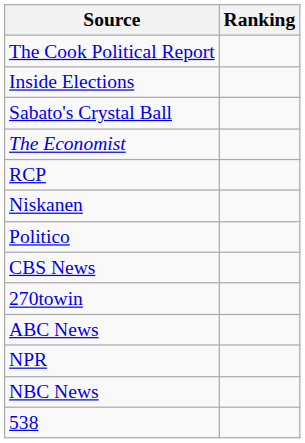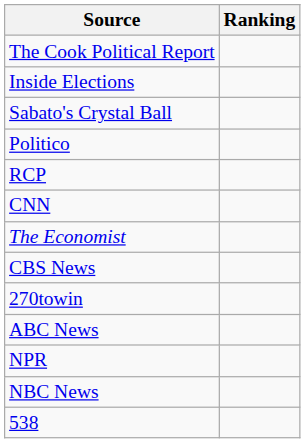 <table class="wikitable sortable" style="text-align:center">
 <tr>
 <th>Source</th>
 <th>Ranking</th>
 </tr>
 <tr>
 <td align="left"><a href='#'>The Cook Political Report</a></td>
 <td></td>
 </tr>
 <tr>
 <td align="left"><a href='#'>Inside Elections</a></td>
 <td></td>
 </tr>
 <tr>
 <td align="left"><a href='#'>Sabato's Crystal Ball</a></td>
 <td></td>
 </tr>
 <tr>
-<td align="left"><em><a href='#'>The Economist</a></em></td>
+<td align="left"><a href='#'>Politico</a></td>
 <td></td>
 </tr>
 <tr>
 <td align="left"><a href='#'>RCP</a></td>
 <td></td>
 </tr>
 <tr>
-<td align="left"><a href='#'>Niskanen</a></td>
+<td align="left"><a href='#'>CNN</a></td>
 <td></td>
 </tr>
 <tr>
-<td align="left"><a href='#'>Politico</a></td>
+<td align="left"><em><a href='#'>The Economist</a></em></td>
 <td></td>
 </tr>
 <tr>
 <td align="left"><a href='#'>CBS News</a></td>
 <td></td>
 </tr>
 <tr>
 <td align="left"><a href='#'>270towin</a></td>
 <td></td>
 </tr>
 <tr>
 <td align="left"><a href='#'>ABC News</a></td>
 <td></td>
 </tr>
 <tr>
 <td align="left"><a href='#'>NPR</a></td>
 <td></td>
 </tr>
 <tr>
 <td align="left"><a href='#'>NBC News</a></td>
 <td></td>
 </tr>
 <tr>
 <td align="left"><a href='#'>538</a></td>
 <td></td>
 </tr>
 </table>
